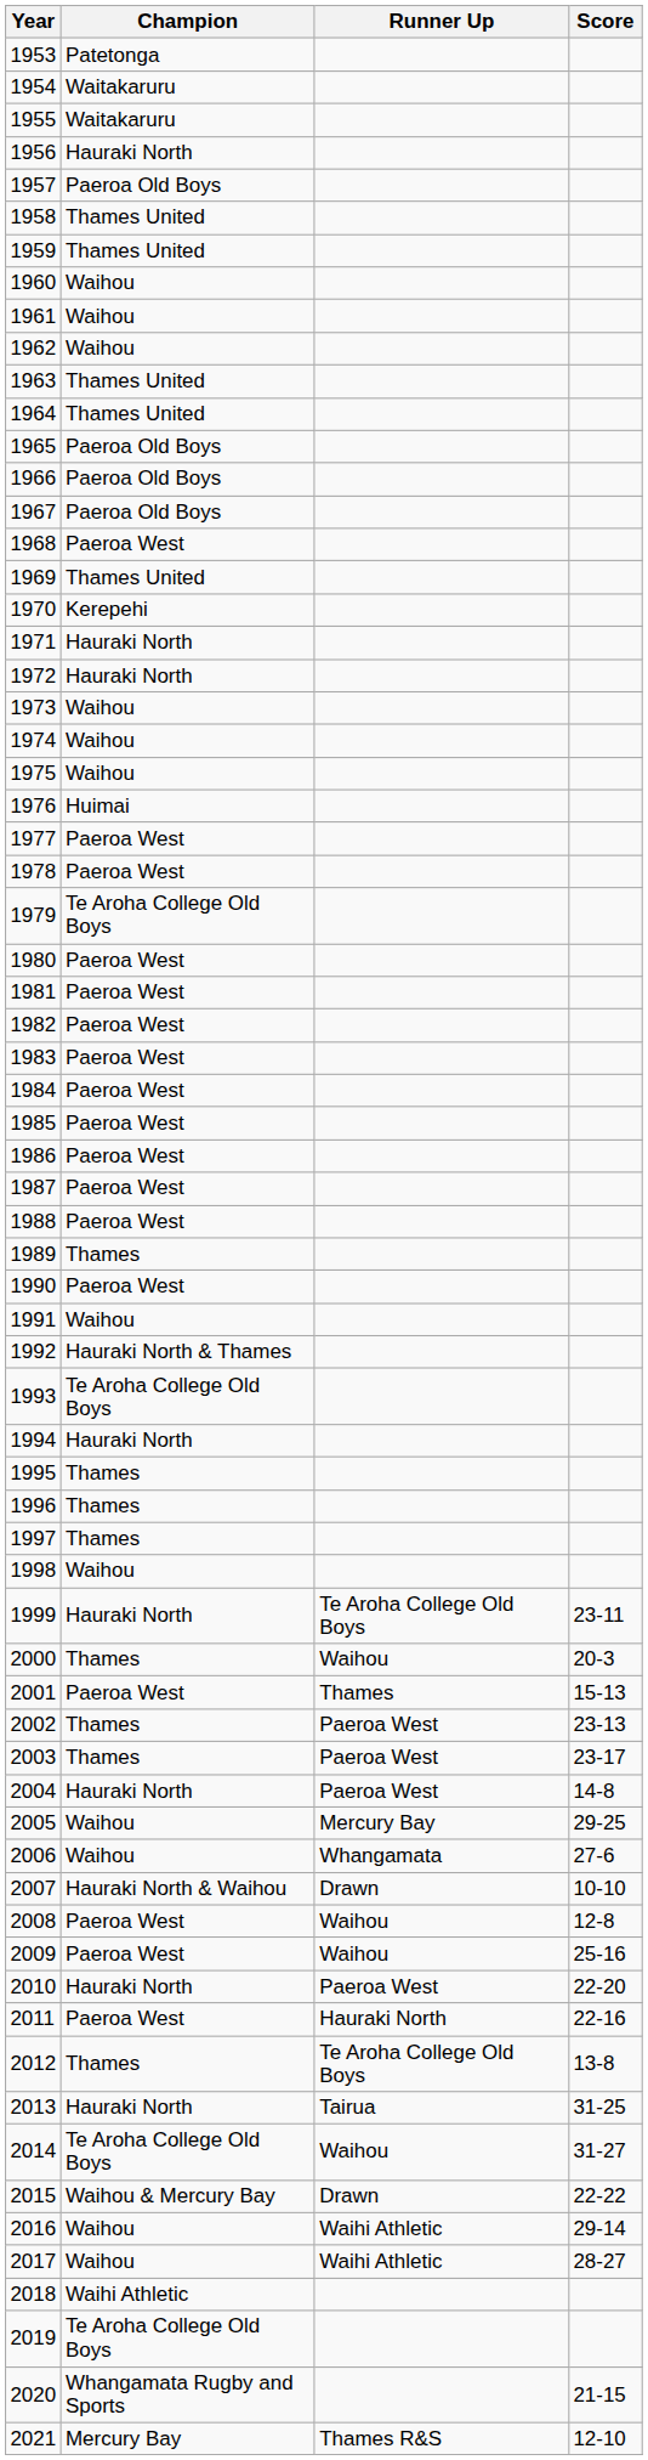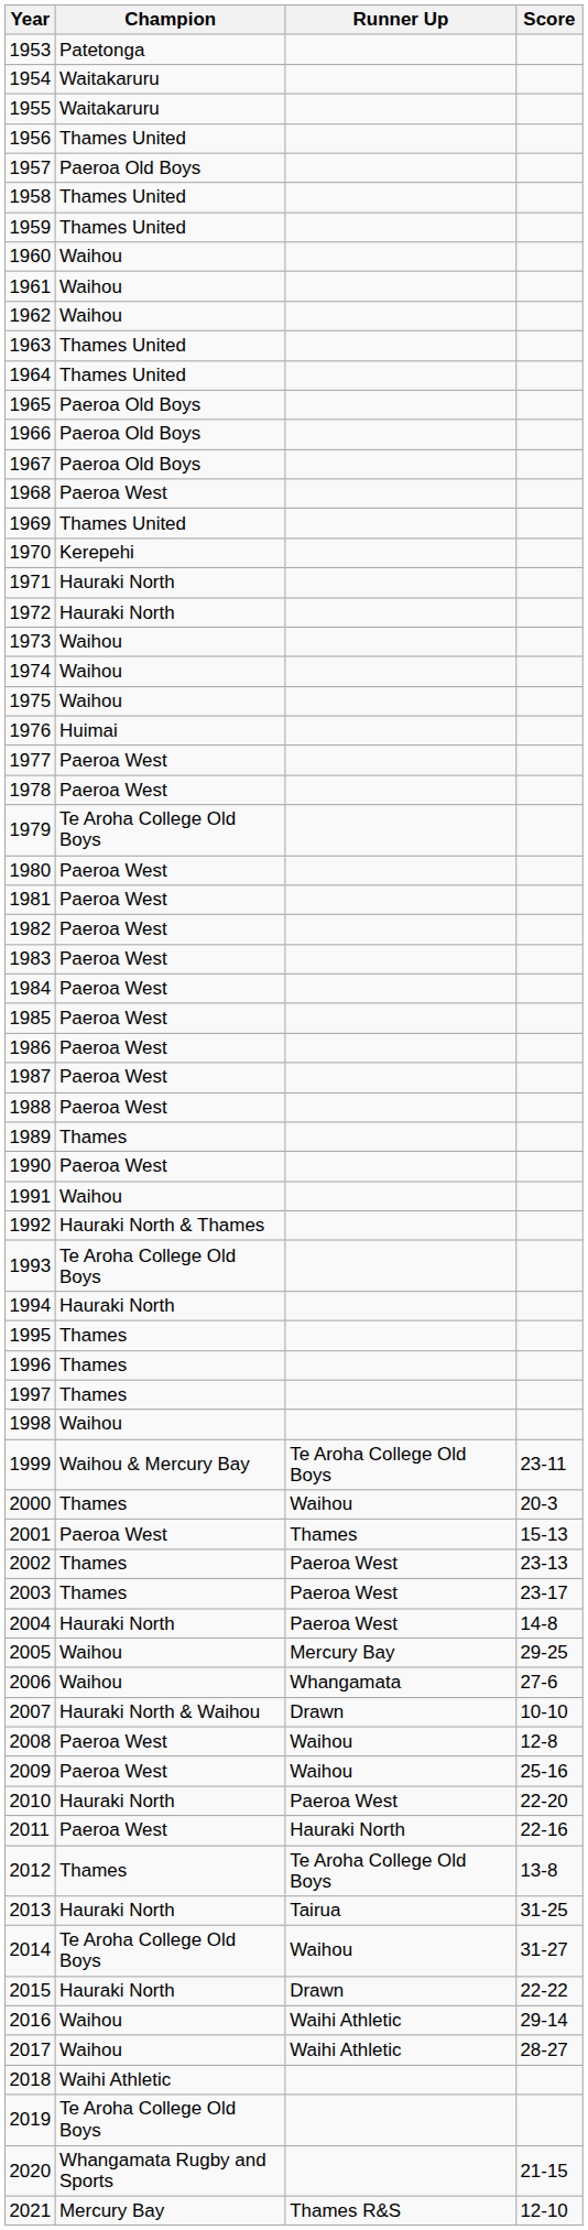 <table class="wikitable sortable">
 <tr>
 <th width="35px"><strong>Year</strong></th>
 <th width="190px"><strong>Champion</strong></th>
 <th width="190px"><strong>Runner Up</strong></th>
 <th width="50px"><strong>Score</strong></th>
 </tr>
 <tr>
 <td>1953</td>
 <td>Patetonga</td>
 <td></td>
 <td></td>
 </tr>
 <tr>
 <td>1954</td>
 <td>Waitakaruru</td>
 <td></td>
 <td></td>
 </tr>
 <tr>
 <td>1955</td>
 <td>Waitakaruru</td>
 <td></td>
 <td></td>
 </tr>
 <tr>
 <td>1956</td>
-<td>Hauraki North</td>
+<td>Thames United</td>
 <td></td>
 <td></td>
 </tr>
 <tr>
 <td>1957</td>
 <td>Paeroa Old Boys</td>
 <td></td>
 <td></td>
 </tr>
 <tr>
 <td>1958</td>
 <td>Thames United</td>
 <td></td>
 <td></td>
 </tr>
 <tr>
 <td>1959</td>
 <td>Thames United</td>
 <td></td>
 <td></td>
 </tr>
 <tr>
 <td>1960</td>
 <td>Waihou</td>
 <td></td>
 <td></td>
 </tr>
 <tr>
 <td>1961</td>
 <td>Waihou</td>
 <td></td>
 <td></td>
 </tr>
 <tr>
 <td>1962</td>
 <td>Waihou</td>
 <td></td>
 <td></td>
 </tr>
 <tr>
 <td>1963</td>
 <td>Thames United</td>
 <td></td>
 <td></td>
 </tr>
 <tr>
 <td>1964</td>
 <td>Thames United</td>
 <td></td>
 <td></td>
 </tr>
 <tr>
 <td>1965</td>
 <td>Paeroa Old Boys</td>
 <td></td>
 <td></td>
 </tr>
 <tr>
 <td>1966</td>
 <td>Paeroa Old Boys</td>
 <td></td>
 <td></td>
 </tr>
 <tr>
 <td>1967</td>
 <td>Paeroa Old Boys</td>
 <td></td>
 <td></td>
 </tr>
 <tr>
 <td>1968</td>
 <td>Paeroa West</td>
 <td></td>
 <td></td>
 </tr>
 <tr>
 <td>1969</td>
 <td>Thames United</td>
 <td></td>
 <td></td>
 </tr>
 <tr>
 <td>1970</td>
 <td>Kerepehi</td>
 <td></td>
 <td></td>
 </tr>
 <tr>
 <td>1971</td>
 <td>Hauraki North</td>
 <td></td>
 <td></td>
 </tr>
 <tr>
 <td>1972</td>
 <td>Hauraki North</td>
 <td></td>
 <td></td>
 </tr>
 <tr>
 <td>1973</td>
 <td>Waihou</td>
 <td></td>
 <td></td>
 </tr>
 <tr>
 <td>1974</td>
 <td>Waihou</td>
 <td></td>
 <td></td>
 </tr>
 <tr>
 <td>1975</td>
 <td>Waihou</td>
 <td></td>
 <td></td>
 </tr>
 <tr>
 <td>1976</td>
 <td>Huimai</td>
 <td></td>
 <td></td>
 </tr>
 <tr>
 <td>1977</td>
 <td>Paeroa West</td>
 <td></td>
 <td></td>
 </tr>
 <tr>
 <td>1978</td>
 <td>Paeroa West</td>
 <td></td>
 <td></td>
 </tr>
 <tr>
 <td>1979</td>
 <td>Te Aroha College Old Boys</td>
 <td></td>
 <td></td>
 </tr>
 <tr>
 <td>1980</td>
 <td>Paeroa West</td>
 <td></td>
 <td></td>
 </tr>
 <tr>
 <td>1981</td>
 <td>Paeroa West</td>
 <td></td>
 <td></td>
 </tr>
 <tr>
 <td>1982</td>
 <td>Paeroa West</td>
 <td></td>
 <td></td>
 </tr>
 <tr>
 <td>1983</td>
 <td>Paeroa West</td>
 <td></td>
 <td></td>
 </tr>
 <tr>
 <td>1984</td>
 <td>Paeroa West</td>
 <td></td>
 <td></td>
 </tr>
 <tr>
 <td>1985</td>
 <td>Paeroa West</td>
 <td></td>
 <td></td>
 </tr>
 <tr>
 <td>1986</td>
 <td>Paeroa West</td>
 <td></td>
 <td></td>
 </tr>
 <tr>
 <td>1987</td>
 <td>Paeroa West</td>
 <td></td>
 <td></td>
 </tr>
 <tr>
 <td>1988</td>
 <td>Paeroa West</td>
 <td></td>
 <td></td>
 </tr>
 <tr>
 <td>1989</td>
 <td>Thames</td>
 <td></td>
 <td></td>
 </tr>
 <tr>
 <td>1990</td>
 <td>Paeroa West</td>
 <td></td>
 <td></td>
 </tr>
 <tr>
 <td>1991</td>
 <td>Waihou</td>
 <td></td>
 <td></td>
 </tr>
 <tr>
 <td>1992</td>
 <td>Hauraki North & Thames</td>
 <td></td>
 <td></td>
 </tr>
 <tr>
 <td>1993</td>
 <td>Te Aroha College Old Boys</td>
 <td></td>
 <td></td>
 </tr>
 <tr>
 <td>1994</td>
 <td>Hauraki North</td>
 <td></td>
 <td></td>
 </tr>
 <tr>
 <td>1995</td>
 <td>Thames</td>
 <td></td>
 <td></td>
 </tr>
 <tr>
 <td>1996</td>
 <td>Thames</td>
 <td></td>
 <td></td>
 </tr>
 <tr>
 <td>1997</td>
 <td>Thames</td>
 <td></td>
 <td></td>
 </tr>
 <tr>
 <td>1998</td>
 <td>Waihou</td>
 <td></td>
 <td></td>
 </tr>
 <tr>
 <td>1999</td>
-<td>Hauraki North</td>
+<td>Waihou & Mercury Bay</td>
 <td>Te Aroha College Old Boys</td>
 <td>23-11</td>
 </tr>
 <tr>
 <td>2000</td>
 <td>Thames</td>
 <td>Waihou</td>
 <td>20-3</td>
 </tr>
 <tr>
 <td>2001</td>
 <td>Paeroa West</td>
 <td>Thames</td>
 <td>15-13</td>
 </tr>
 <tr>
 <td>2002</td>
 <td>Thames</td>
 <td>Paeroa West</td>
 <td>23-13</td>
 </tr>
 <tr>
 <td>2003</td>
 <td>Thames</td>
 <td>Paeroa West</td>
 <td>23-17</td>
 </tr>
 <tr>
 <td>2004</td>
 <td>Hauraki North</td>
 <td>Paeroa West</td>
 <td>14-8</td>
 </tr>
 <tr>
 <td>2005</td>
 <td>Waihou</td>
 <td>Mercury Bay</td>
 <td>29-25</td>
 </tr>
 <tr>
 <td>2006</td>
 <td>Waihou</td>
 <td>Whangamata</td>
 <td>27-6</td>
 </tr>
 <tr>
 <td>2007</td>
 <td>Hauraki North & Waihou</td>
 <td>Drawn</td>
 <td>10-10</td>
 </tr>
 <tr>
 <td>2008</td>
 <td>Paeroa West</td>
 <td>Waihou</td>
 <td>12-8</td>
 </tr>
 <tr>
 <td>2009</td>
 <td>Paeroa West</td>
 <td>Waihou</td>
 <td>25-16</td>
 </tr>
 <tr>
 <td>2010</td>
 <td>Hauraki North</td>
 <td>Paeroa West</td>
 <td>22-20</td>
 </tr>
 <tr>
 <td>2011</td>
 <td>Paeroa West</td>
 <td>Hauraki North</td>
 <td>22-16</td>
 </tr>
 <tr>
 <td>2012</td>
 <td>Thames</td>
 <td>Te Aroha College Old Boys</td>
 <td>13-8</td>
 </tr>
 <tr>
 <td>2013</td>
 <td>Hauraki North</td>
 <td>Tairua</td>
 <td>31-25</td>
 </tr>
 <tr>
 <td>2014</td>
 <td>Te Aroha College Old Boys</td>
 <td>Waihou</td>
 <td>31-27</td>
 </tr>
 <tr>
 <td>2015</td>
-<td>Waihou & Mercury Bay</td>
+<td>Hauraki North</td>
 <td>Drawn</td>
 <td>22-22</td>
 </tr>
 <tr>
 <td>2016</td>
 <td>Waihou</td>
 <td>Waihi Athletic</td>
 <td>29-14</td>
 </tr>
 <tr>
 <td>2017</td>
 <td>Waihou</td>
 <td>Waihi Athletic</td>
 <td>28-27</td>
 </tr>
 <tr>
 <td>2018</td>
 <td>Waihi Athletic</td>
 <td></td>
 <td></td>
 </tr>
 <tr>
 <td>2019</td>
 <td>Te Aroha College Old Boys</td>
 <td></td>
 <td></td>
 </tr>
 <tr>
 <td>2020</td>
 <td>Whangamata Rugby and Sports</td>
 <td></td>
 <td>21-15</td>
 </tr>
 <tr>
 <td>2021</td>
 <td>Mercury Bay</td>
 <td>Thames R&S</td>
 <td>12-10</td>
 </tr>
 <tr>
 </tr>
 </table>
